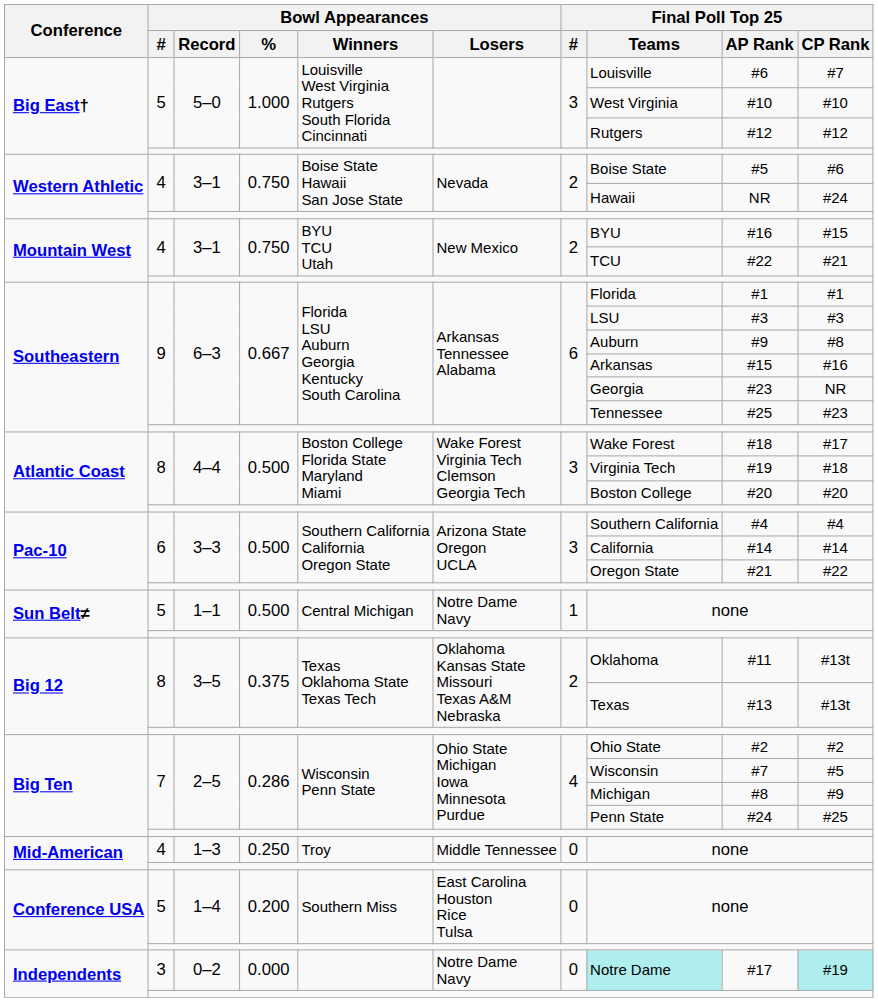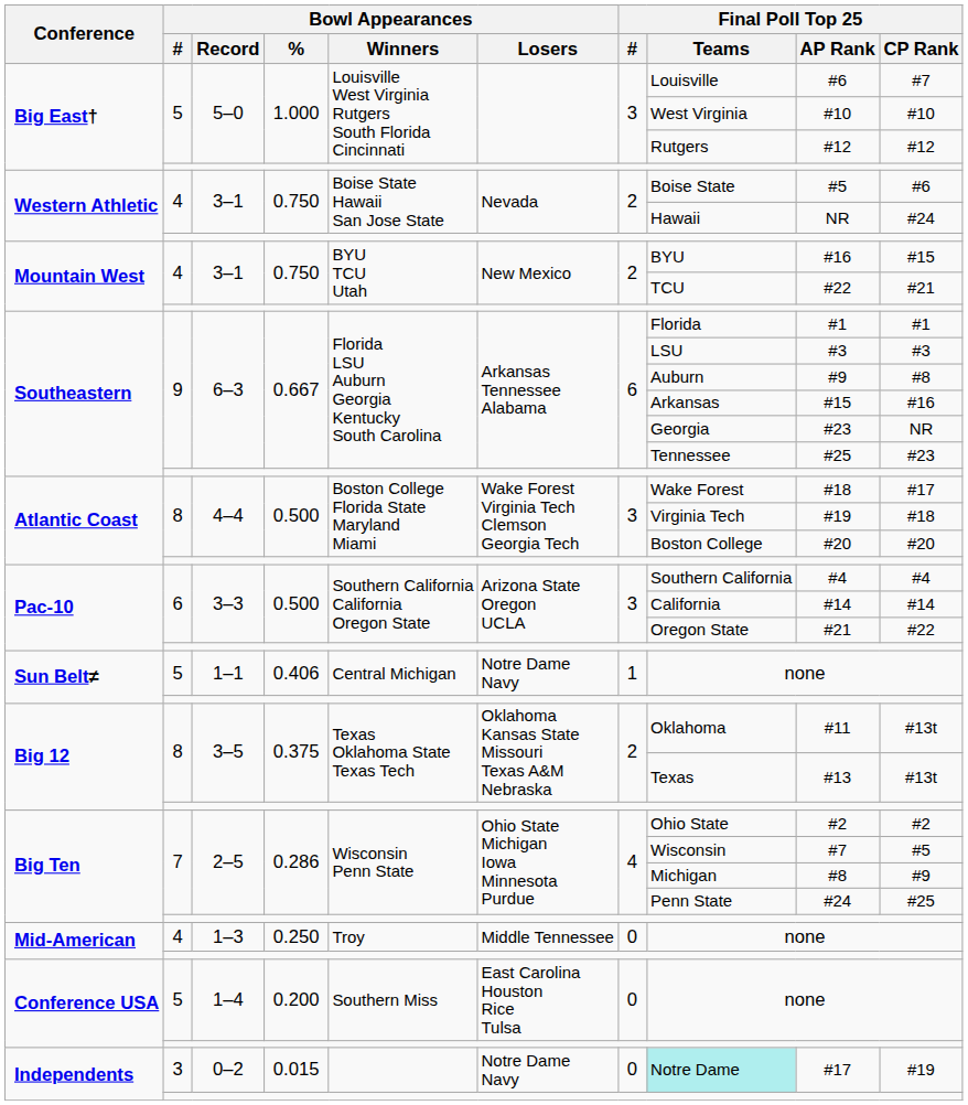 <table class="wikitable">
 <tr>
 <th rowspan="2" style="vertical-align=bottom;">Conference</th>
 <th colspan="5">Bowl Appearances</th>
 <th colspan="4">Final Poll Top 25</th>
 </tr>
 <tr>
 <th> # </th>
 <th>Record</th>
 <th>%</th>
 <th>Winners</th>
 <th>Losers</th>
 <th> # </th>
 <th>Teams</th>
 <th>AP Rank</th>
 <th>CP Rank</th>
 </tr>
 <tr>
 <td rowspan="4"> <strong><a href='#'>Big East</a>†</strong></td>
 <td rowspan="3" style="text-align:center;">5</td>
 <td rowspan="3" style="text-align:center;">5–0</td>
 <td rowspan="3" style="text-align:center;"> 1.000 </td>
 <td rowspan="3" style="font-size:90%;">Louisville<br>West Virginia<br>Rutgers<br>South Florida<br>Cincinnati</td>
 <td rowspan="3" style="font-size:90%;"></td>
 <td rowspan="3" style="text-align:center;">3</td>
 <td style="font-size:90%;">Louisville</td>
 <td style="text-align:center; font-size:90%;">#6</td>
 <td style="text-align:center; font-size:90%;">#7</td>
 </tr>
 <tr>
 <td style="font-size:90%;">West Virginia</td>
 <td style="text-align:center; font-size:90%;">#10</td>
 <td style="text-align:center; font-size:90%;">#10</td>
 </tr>
 <tr>
 <td style="font-size:90%;">Rutgers</td>
 <td style="text-align:center; font-size:90%;">#12</td>
 <td style="text-align:center; font-size:90%;">#12</td>
 </tr>
 <tr>
 <td colspan="10" style="font-size:90%;"></td>
 </tr>
 <tr>
 <td rowspan="3"> <strong><a href='#'>Western Athletic</a></strong></td>
 <td rowspan="2" style="text-align:center;">4</td>
 <td rowspan="2" style="text-align:center;">3–1</td>
 <td rowspan="2" style="text-align:center;"> 0.750 </td>
 <td rowspan="2" style="font-size:90%;">Boise State<br>Hawaii<br>San Jose State</td>
 <td rowspan="2" style="font-size:90%;">Nevada</td>
 <td rowspan="2" style="text-align:center;">2</td>
 <td style="font-size:90%;">Boise State</td>
 <td style="text-align:center; font-size:90%;">#5</td>
 <td style="text-align:center; font-size:90%;">#6</td>
 </tr>
 <tr>
 <td style="font-size:90%;">Hawaii</td>
 <td style="text-align:center; font-size:90%;">NR</td>
 <td style="text-align:center; font-size:90%;">#24</td>
 </tr>
 <tr>
 <td colspan="10" style="font-size:90%;"></td>
 </tr>
 <tr>
 <td rowspan="3"> <strong><a href='#'>Mountain West</a></strong></td>
 <td rowspan="2" style="text-align:center;">4</td>
 <td rowspan="2" style="text-align:center;">3–1</td>
 <td rowspan="2" style="text-align:center;"> 0.750 </td>
 <td rowspan="2" style="font-size:90%;">BYU<br>TCU<br>Utah</td>
 <td rowspan="2" style="font-size:90%;">New Mexico</td>
 <td rowspan="2" style="text-align:center;">2</td>
 <td style="font-size:90%;">BYU</td>
 <td style="text-align:center; font-size:90%;">#16</td>
 <td style="text-align:center; font-size:90%;">#15</td>
 </tr>
 <tr>
 <td style="font-size:90%;">TCU</td>
 <td style="text-align:center; font-size:90%;">#22</td>
 <td style="text-align:center; font-size:90%;">#21</td>
 </tr>
 <tr>
 <td colspan="10" style="font-size:90%;"></td>
 </tr>
 <tr>
 <td rowspan="7"> <strong><a href='#'>Southeastern</a></strong></td>
 <td rowspan="6" style="text-align:center;">9</td>
 <td rowspan="6" style="text-align:center;">6–3</td>
 <td rowspan="6" style="text-align:center;"> 0.667 </td>
 <td rowspan="6" style="font-size:90%;">Florida<br>LSU<br>Auburn<br>Georgia<br>Kentucky<br>South Carolina</td>
 <td rowspan="6" style="font-size:90%;">Arkansas<br>Tennessee<br>Alabama</td>
 <td rowspan="6" style="text-align:center;">6</td>
 <td style="font-size:90%;">Florida</td>
 <td style="text-align:center; font-size:90%;">#1</td>
 <td style="text-align:center; font-size:90%;">#1</td>
 </tr>
 <tr>
 <td style="font-size:90%;">LSU</td>
 <td style="text-align:center; font-size:90%;">#3</td>
 <td style="text-align:center; font-size:90%;">#3</td>
 </tr>
 <tr>
 <td style="font-size:90%;">Auburn</td>
 <td style="text-align:center; font-size:90%;">#9</td>
 <td style="text-align:center; font-size:90%;">#8</td>
 </tr>
 <tr>
 <td style="font-size:90%;">Arkansas</td>
 <td style="text-align:center; font-size:90%;">#15</td>
 <td style="text-align:center; font-size:90%;">#16</td>
 </tr>
 <tr>
 <td style="font-size:90%;">Georgia</td>
 <td style="text-align:center; font-size:90%;">#23</td>
 <td style="text-align:center; font-size:90%;">NR</td>
 </tr>
 <tr>
 <td style="font-size:90%;">Tennessee</td>
 <td style="text-align:center; font-size:90%;">#25</td>
 <td style="text-align:center; font-size:90%;">#23</td>
 </tr>
 <tr>
 <td colspan="10" style="font-size:90%;"></td>
 </tr>
 <tr>
 <td rowspan="4"> <strong><a href='#'>Atlantic Coast</a></strong></td>
 <td rowspan="3" style="text-align:center;">8</td>
 <td rowspan="3" style="text-align:center;">4–4</td>
 <td rowspan="3" style="text-align:center;"> 0.500 </td>
 <td rowspan="3" style="font-size:90%;">Boston College<br>Florida State<br>Maryland<br>Miami</td>
 <td rowspan="3" style="font-size:90%;">Wake Forest<br>Virginia Tech<br>Clemson<br>Georgia Tech</td>
 <td rowspan="3" style="text-align:center;">3</td>
 <td style="font-size:90%;">Wake Forest</td>
 <td style="text-align:center; font-size:90%;">#18</td>
 <td style="text-align:center; font-size:90%;">#17</td>
 </tr>
 <tr>
 <td style="font-size:90%;">Virginia Tech</td>
 <td style="text-align:center; font-size:90%;">#19</td>
 <td style="text-align:center; font-size:90%;">#18</td>
 </tr>
 <tr>
 <td style="font-size:90%;">Boston College</td>
 <td style="text-align:center; font-size:90%;">#20</td>
 <td style="text-align:center; font-size:90%;">#20</td>
 </tr>
 <tr>
 <td colspan="10" style="font-size:90%;"></td>
 </tr>
 <tr>
 <td rowspan="4"> <strong><a href='#'>Pac-10</a></strong></td>
 <td rowspan="3" style="text-align:center;">6</td>
 <td rowspan="3" style="text-align:center;">3–3</td>
 <td rowspan="3" style="text-align:center;"> 0.500 </td>
 <td rowspan="3" style="font-size:90%;">Southern California<br>California<br>Oregon State</td>
 <td rowspan="3" style="font-size:90%;">Arizona State<br>Oregon<br>UCLA</td>
 <td rowspan="3" style="text-align:center;">3</td>
 <td style="font-size:90%;">Southern California</td>
 <td style="text-align:center; font-size:90%;">#4</td>
 <td style="text-align:center; font-size:90%;">#4</td>
 </tr>
 <tr>
 <td style="font-size:90%;">California</td>
 <td style="text-align:center; font-size:90%;">#14</td>
 <td style="text-align:center; font-size:90%;">#14</td>
 </tr>
 <tr>
 <td style="font-size:90%;">Oregon State</td>
 <td style="text-align:center; font-size:90%;">#21</td>
 <td style="text-align:center; font-size:90%;">#22</td>
 </tr>
 <tr>
 <td colspan="10" style="font-size:90%;"></td>
 </tr>
 <tr>
 <td rowspan="2"> <strong><a href='#'>Sun Belt</a>≠</strong></td>
 <td style="text-align:center;">5</td>
 <td style="text-align:center;">1–1</td>
-<td style="text-align:center;"> 0.500 </td>
+<td style="text-align:center;"> 0.406 </td>
 <td style="font-size:90%;">Central Michigan</td>
 <td style="font-size:90%;">Notre Dame<br>Navy</td>
 <td style="text-align:center;">1</td>
 <td colspan="4" style="text-align:center;">none</td>
 </tr>
 <tr>
 <td colspan="10" style="font-size:90%;"></td>
 </tr>
 <tr>
 <td rowspan="3"> <strong><a href='#'>Big 12</a></strong></td>
 <td rowspan="2" style="text-align:center;">8</td>
 <td rowspan="2" style="text-align:center;">3–5</td>
 <td rowspan="2" style="text-align:center;"> 0.375 </td>
 <td rowspan="2" style="font-size:90%;">Texas<br>Oklahoma State<br>Texas Tech</td>
 <td rowspan="2" style="font-size:90%;">Oklahoma<br>Kansas State<br>Missouri<br>Texas A&M<br>Nebraska</td>
 <td rowspan="2" style="text-align:center;">2</td>
 <td style="font-size:90%;">Oklahoma</td>
 <td style="text-align:center; font-size:90%;">#11</td>
 <td style="text-align:center; font-size:90%;">#13t</td>
 </tr>
 <tr>
 <td style="font-size:90%;">Texas</td>
 <td style="text-align:center; font-size:90%;">#13</td>
 <td style="text-align:center; font-size:90%;">#13t</td>
 </tr>
 <tr>
 <td colspan="10" style="font-size:90%;"></td>
 </tr>
 <tr>
 <td rowspan="5"> <strong><a href='#'>Big Ten</a></strong></td>
 <td rowspan="4" style="text-align:center;">7</td>
 <td rowspan="4" style="text-align:center;">2–5</td>
 <td rowspan="4" style="text-align:center;"> 0.286 </td>
 <td rowspan="4" style="font-size:90%;">Wisconsin<br>Penn State</td>
 <td rowspan="4" style="font-size:90%;">Ohio State<br>Michigan<br>Iowa<br>Minnesota<br>Purdue</td>
 <td rowspan="4" style="text-align:center;">4</td>
 <td style="font-size:90%;">Ohio State</td>
 <td style="text-align:center; font-size:90%;">#2</td>
 <td style="text-align:center; font-size:90%;">#2</td>
 </tr>
 <tr>
 <td style="font-size:90%;">Wisconsin</td>
 <td style="text-align:center; font-size:90%;">#7</td>
 <td style="text-align:center; font-size:90%;">#5</td>
 </tr>
 <tr>
 <td style="font-size:90%;">Michigan</td>
 <td style="text-align:center; font-size:90%;">#8</td>
 <td style="text-align:center; font-size:90%;">#9</td>
 </tr>
 <tr>
 <td style="font-size:90%;">Penn State</td>
 <td style="text-align:center; font-size:90%;">#24</td>
 <td style="text-align:center; font-size:90%;">#25</td>
 </tr>
 <tr>
 <td colspan="10" style="font-size:90%;"></td>
 </tr>
 <tr>
 <td rowspan="2"> <strong><a href='#'>Mid-American</a></strong></td>
 <td style="text-align:center;">4</td>
 <td style="text-align:center;">1–3</td>
 <td style="text-align:center;"> 0.250 </td>
 <td style="font-size:90%;">Troy</td>
 <td style="font-size:90%;">Middle Tennessee</td>
 <td style="text-align:center;">0</td>
 <td colspan="4" style="text-align:center;">none</td>
 </tr>
 <tr>
 <td colspan="10" style="font-size:90%;"></td>
 </tr>
 <tr>
 <td rowspan="2"> <strong><a href='#'>Conference USA</a></strong></td>
 <td style="text-align:center;">5</td>
 <td style="text-align:center;">1–4</td>
 <td style="text-align:center;"> 0.200 </td>
 <td style="font-size:90%;">Southern Miss</td>
 <td style="font-size:90%;">East Carolina<br>Houston<br>Rice<br>Tulsa</td>
 <td style="text-align:center;">0</td>
 <td colspan="4" style="text-align:center;">none</td>
 </tr>
 <tr>
 <td colspan="10" style="font-size:90%;"></td>
 </tr>
 <tr>
 <td rowspan="2"> <strong><a href='#'>Independents</a></strong></td>
 <td style="text-align:center;">3</td>
 <td style="text-align:center;">0–2</td>
-<td style="text-align:center;"> 0.000 </td>
+<td style="text-align:center;"> 0.015 </td>
 <td style="font-size:90%;"></td>
 <td style="font-size:90%;">Notre Dame<br>Navy</td>
 <td style="text-align:center;">0</td>
 <td style="background: paleturquoise; font-size:90%;">Notre Dame</td>
 <td style="text-align:center; font-size:90%;">#17</td>
-<td style="background: paleturquoise; text-align:center; font-size:90%;">#19</td>
+<td style="text-align:center; font-size:90%;">#19</td>
 </tr>
 <tr>
 <td colspan="10" style="font-size:90%;"></td>
 </tr>
 </table>
